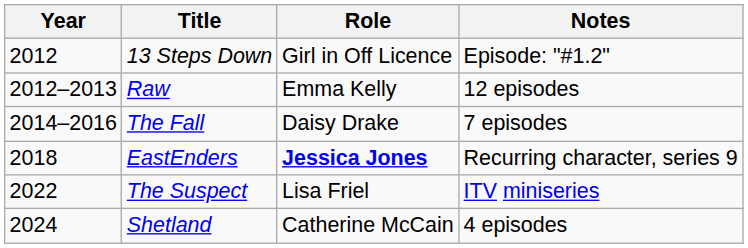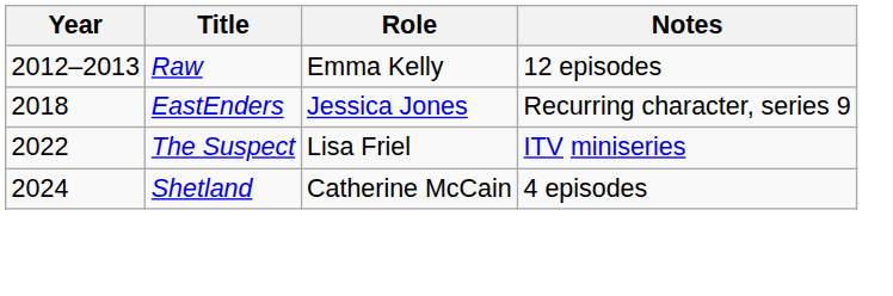 <table class="wikitable sortable">
 <tr>
 <th>Year</th>
 <th>Title</th>
 <th>Role</th>
 <th class="unsortable">Notes</th>
 </tr>
 <tr>
-<td>2012</td>
-<td><em>13 Steps Down</em></td>
-<td>Girl in Off Licence</td>
-<td>Episode: "#1.2"</td>
-</tr>
-<tr>
 <td>2012–2013</td>
 <td><em><a href='#'>Raw</a></em></td>
 <td>Emma Kelly</td>
 <td>12 episodes</td>
 </tr>
 <tr>
-<td>2014–2016</td>
-<td><em><a href='#'>The Fall</a></em></td>
-<td>Daisy Drake</td>
-<td>7 episodes</td>
-</tr>
-<tr>
 <td>2018</td>
 <td><em><a href='#'>EastEnders</a></em></td>
-<td><strong><a href='#'>Jessica Jones</a></strong></td>
+<td><a href='#'>Jessica Jones</a></td>
 <td>Recurring character, series 9</td>
 </tr>
 <tr>
 <td>2022</td>
 <td><em><a href='#'>The Suspect</a></em></td>
 <td>Lisa Friel</td>
 <td><a href='#'>ITV</a> <a href='#'>miniseries</a></td>
 </tr>
 <tr>
 <td>2024</td>
 <td><em><a href='#'>Shetland</a></em></td>
 <td>Catherine McCain</td>
 <td>4 episodes</td>
 </tr>
 </table>
